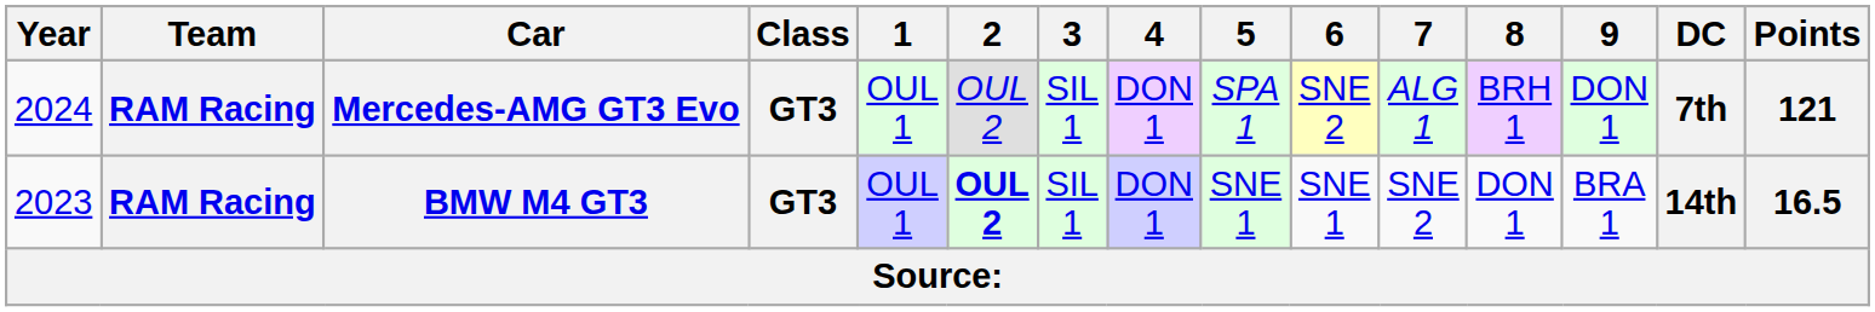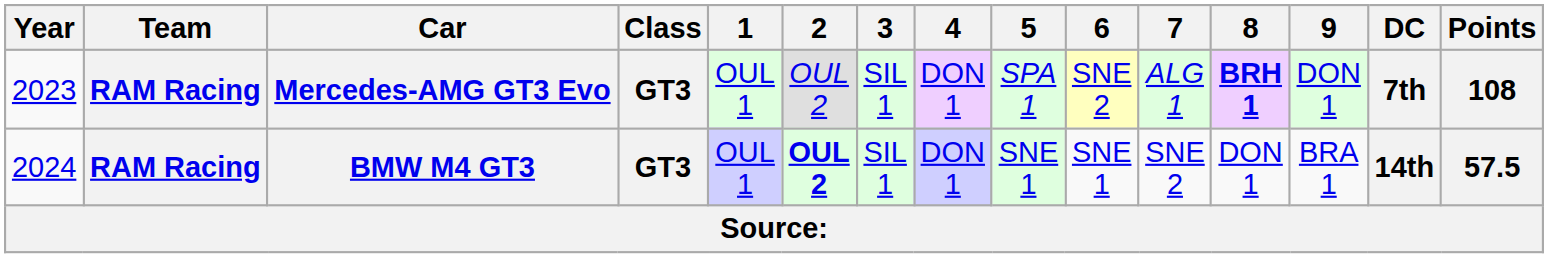 <table class="wikitable" style="text-align:center; font-size:85%">
 <tr>
 <th>Year</th>
 <th>Team</th>
 <th>Car</th>
 <th>Class</th>
 <th>1</th>
 <th>2</th>
 <th>3</th>
 <th>4</th>
 <th>5</th>
 <th>6</th>
 <th>7</th>
 <th>8</th>
 <th>9</th>
 <th>DC</th>
 <th>Points</th>
 </tr>
 <tr>
-<td><a href='#'>2024</a></td>
+<td><a href='#'>2023</a></td>
 <th><a href='#'>RAM Racing</a></th>
 <th><a href='#'>Mercedes-AMG GT3 Evo</a></th>
 <th>GT3</th>
 <td style="background:#DFFFDF;"><a href='#'>OUL<br>1</a><br></td>
 <td style="background:#DFDFDF;"><em><a href='#'>OUL<br>2</a></em><br></td>
 <td style="background:#DFFFDF;"><a href='#'>SIL<br>1</a><br></td>
 <td style="background:#EFCFFF;"><a href='#'>DON<br>1</a><br></td>
 <td style="background:#DFFFDF;"><em><a href='#'>SPA<br>1</a></em><br></td>
 <td style="background:#FFFFBF;"><a href='#'>SNE<br>2</a><br></td>
 <td style="background:#DFFFDF;"><em><a href='#'>ALG<br>1</a></em><br></td>
-<td style="background:#EFCFFF;"><a href='#'>BRH<br>1</a><br></td>
+<td style="background:#EFCFFF;"><strong><a href='#'>BRH<br>1</a><br></strong></td>
 <td style="background:#DFFFDF;"><a href='#'>DON<br>1</a><br></td>
 <th>7th</th>
-<th>121</th>
+<th>108</th>
 </tr>
 <tr>
-<td><a href='#'>2023</a></td>
+<td><a href='#'>2024</a></td>
 <th><a href='#'>RAM Racing</a></th>
 <th><a href='#'>BMW M4 GT3</a></th>
 <th>GT3</th>
 <td style="background:#CFCFFF;"><a href='#'>OUL<br>1</a><br></td>
 <td style="background:#DFFFDF;"><strong><a href='#'>OUL<br>2</a><br></strong></td>
 <td style="background:#DFFFDF;"><a href='#'>SIL<br>1</a><br></td>
 <td style="background:#CFCFFF;"><a href='#'>DON<br>1</a><br></td>
 <td style="background:#DFFFDF;"><a href='#'>SNE<br>1</a><br></td>
 <td><a href='#'>SNE<br>1</a></td>
 <td><a href='#'>SNE<br>2</a></td>
 <td><a href='#'>DON<br>1</a></td>
 <td><a href='#'>BRA<br>1</a></td>
 <th>14th</th>
-<th>16.5</th>
+<th>57.5</th>
 </tr>
 <tr>
 <th colspan="15">Source:</th>
 </tr>
 </table>
